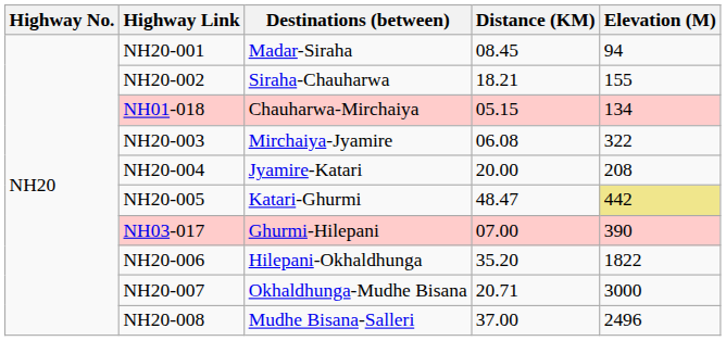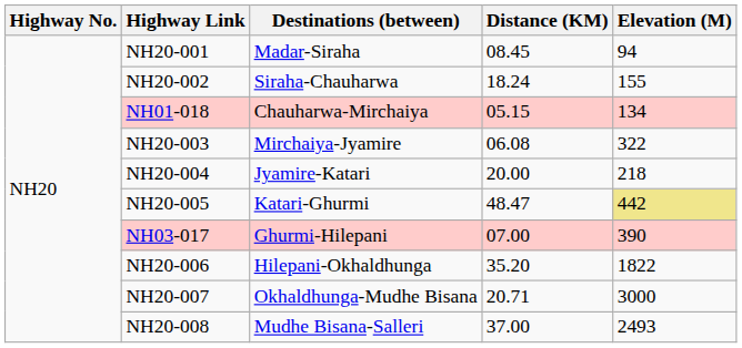 <table class="wikitable">
 <tr>
 <th>Highway No.</th>
 <th>Highway Link</th>
 <th>Destinations (between)</th>
 <th>Distance (KM)</th>
 <th>Elevation (M)</th>
 </tr>
 <tr>
 <td rowspan =10>NH20</td>
 <td>NH20-001</td>
 <td><a href='#'>Madar</a>-Siraha</td>
 <td>08.45</td>
 <td>94</td>
 </tr>
 <tr>
 <td>NH20-002</td>
 <td><a href='#'>Siraha</a>-Chauharwa</td>
-<td>18.21</td>
+<td>18.24</td>
 <td>155</td>
 </tr>
 <tr style="background-color:#FFCCCB">
 <td><a href='#'>NH01</a>-018</td>
 <td>Chauharwa-Mirchaiya</td>
 <td>05.15</td>
 <td>134</td>
 </tr>
 <tr>
 <td>NH20-003</td>
 <td><a href='#'>Mirchaiya</a>-Jyamire</td>
 <td>06.08</td>
 <td>322</td>
 </tr>
 <tr>
 <td>NH20-004</td>
 <td><a href='#'>Jyamire</a>-Katari</td>
 <td>20.00</td>
-<td>208</td>
+<td>218</td>
 </tr>
 <tr>
 <td>NH20-005</td>
 <td><a href='#'>Katari</a>-Ghurmi</td>
 <td>48.47</td>
 <td style="background: khaki;">442</td>
 </tr>
 <tr style="background-color:#FFCCCB">
 <td><a href='#'>NH03</a>-017</td>
 <td><a href='#'>Ghurmi</a>-Hilepani</td>
 <td>07.00</td>
 <td>390</td>
 </tr>
 <tr>
 <td>NH20-006</td>
 <td><a href='#'>Hilepani</a>-Okhaldhunga</td>
 <td>35.20</td>
 <td>1822</td>
 </tr>
 <tr>
 <td>NH20-007</td>
 <td><a href='#'>Okhaldhunga</a>-Mudhe Bisana</td>
 <td>20.71</td>
 <td>3000</td>
 </tr>
 <tr>
 <td>NH20-008</td>
 <td><a href='#'>Mudhe Bisana</a>-<a href='#'>Salleri</a></td>
 <td>37.00</td>
-<td>2496</td>
+<td>2493</td>
 </tr>
 </table>
